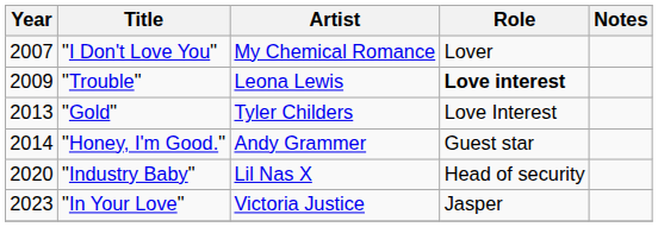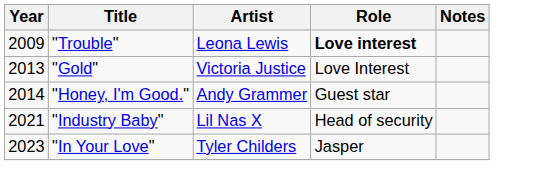 <table class="wikitable sortable">
 <tr>
 <th>Year</th>
 <th>Title</th>
 <th>Artist</th>
 <th>Role</th>
 <th class="unsortable">Notes</th>
-</tr>
-<tr>
-<td>2007</td>
-<td>"<a href='#'>I Don't Love You</a>"</td>
-<td><a href='#'>My Chemical Romance</a></td>
-<td>Lover</td>
-<td></td>
 </tr>
 <tr>
 <td>2009</td>
 <td>"<a href='#'>Trouble</a>"</td>
 <td><a href='#'>Leona Lewis</a></td>
 <td><strong>Love interest</strong></td>
 <td></td>
 </tr>
 <tr>
 <td>2013</td>
 <td>"<a href='#'>Gold</a>"</td>
-<td><a href='#'>Tyler Childers</a></td>
+<td><a href='#'>Victoria Justice</a></td>
 <td>Love Interest</td>
 <td></td>
 </tr>
 <tr>
 <td>2014</td>
 <td>"<a href='#'>Honey, I'm Good.</a>"</td>
 <td><a href='#'>Andy Grammer</a></td>
 <td>Guest star</td>
 <td></td>
 </tr>
 <tr>
-<td>2020</td>
+<td>2021</td>
 <td>"<a href='#'>Industry Baby</a>"</td>
 <td><a href='#'>Lil Nas X</a></td>
 <td>Head of security</td>
 <td></td>
 </tr>
 <tr>
 <td>2023</td>
 <td>"<a href='#'>In Your Love</a>"</td>
-<td><a href='#'>Victoria Justice</a></td>
+<td><a href='#'>Tyler Childers</a></td>
 <td>Jasper</td>
 <td></td>
 </tr>
 <tr>
 </tr>
 </table>
